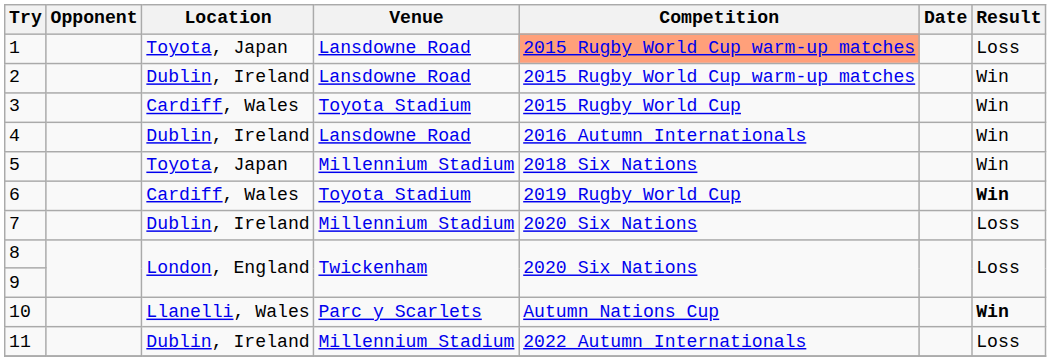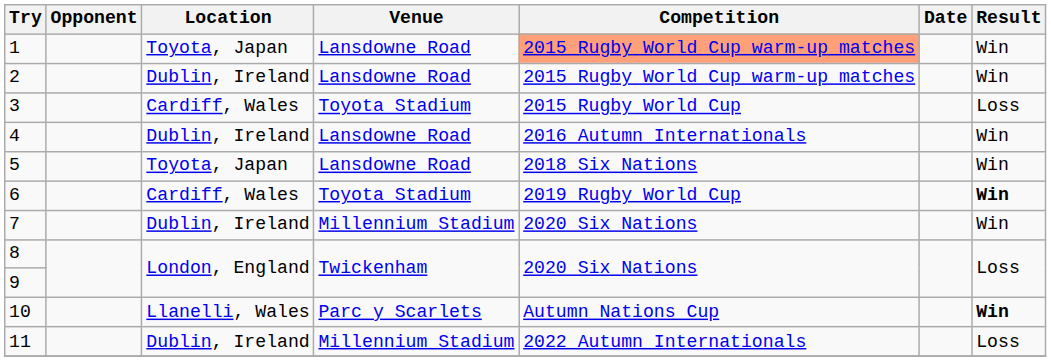 <table class="wikitable sortable" style="font-size:95%">
 <tr>
 <th>Try</th>
 <th>Opponent</th>
 <th>Location</th>
 <th>Venue</th>
 <th>Competition</th>
 <th>Date</th>
 <th>Result</th>
 </tr>
 <tr>
 <td>1</td>
 <td></td>
 <td><a href='#'>Toyota</a>, Japan</td>
 <td><a href='#'>Lansdowne Road</a></td>
 <td style="background: lightsalmon;"><a href='#'>2015 Rugby World Cup warm-up matches</a></td>
 <td></td>
-<td>Loss</td>
+<td>Win</td>
 </tr>
 <tr>
 <td>2</td>
 <td></td>
 <td><a href='#'>Dublin</a>, Ireland</td>
 <td><a href='#'>Lansdowne Road</a></td>
 <td><a href='#'>2015 Rugby World Cup warm-up matches</a></td>
 <td></td>
 <td>Win</td>
 </tr>
 <tr>
 <td>3</td>
 <td></td>
 <td><a href='#'>Cardiff</a>, Wales</td>
 <td><a href='#'>Toyota Stadium</a></td>
 <td><a href='#'>2015 Rugby World Cup</a></td>
 <td></td>
-<td>Win</td>
+<td>Loss</td>
 </tr>
 <tr>
 <td>4</td>
 <td></td>
 <td><a href='#'>Dublin</a>, Ireland</td>
 <td><a href='#'>Lansdowne Road</a></td>
 <td><a href='#'>2016 Autumn Internationals</a></td>
 <td></td>
 <td>Win</td>
 </tr>
 <tr>
 <td>5</td>
 <td></td>
 <td><a href='#'>Toyota</a>, Japan</td>
-<td><a href='#'>Millennium Stadium</a></td>
+<td><a href='#'>Lansdowne Road</a></td>
 <td><a href='#'>2018 Six Nations</a></td>
 <td></td>
 <td>Win</td>
 </tr>
 <tr>
 <td>6</td>
 <td></td>
 <td><a href='#'>Cardiff</a>, Wales</td>
 <td><a href='#'>Toyota Stadium</a></td>
 <td><a href='#'>2019 Rugby World Cup</a></td>
 <td></td>
 <td><strong>Win</strong></td>
 </tr>
 <tr>
 <td>7</td>
 <td></td>
 <td><a href='#'>Dublin</a>, Ireland</td>
 <td><a href='#'>Millennium Stadium</a></td>
 <td><a href='#'>2020 Six Nations</a></td>
 <td></td>
-<td>Loss</td>
+<td>Win</td>
 </tr>
 <tr>
 <td>8</td>
 <td rowspan=2></td>
 <td rowspan=2><a href='#'>London</a>, England</td>
 <td rowspan=2><a href='#'>Twickenham</a></td>
 <td rowspan=2><a href='#'>2020 Six Nations</a></td>
 <td rowspan=2></td>
 <td rowspan=2>Loss</td>
 </tr>
 <tr>
 <td>9</td>
 </tr>
 <tr>
 <td>10</td>
 <td></td>
 <td><a href='#'>Llanelli</a>, Wales</td>
 <td><a href='#'>Parc y Scarlets</a></td>
 <td><a href='#'>Autumn Nations Cup</a></td>
 <td></td>
 <td><strong>Win</strong></td>
 </tr>
 <tr>
 <td>11</td>
 <td></td>
 <td><a href='#'>Dublin</a>, Ireland</td>
 <td><a href='#'>Millennium Stadium</a></td>
 <td><a href='#'>2022 Autumn Internationals</a></td>
 <td></td>
 <td>Loss</td>
 </tr>
 <tr>
 </tr>
 </table>
